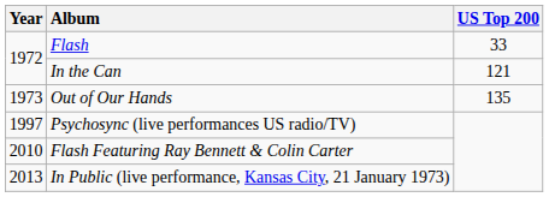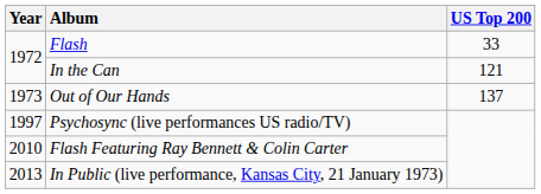 <table class="wikitable">
 <tr>
 <th style="text-align:left;">Year</th>
 <th style="text-align:left;">Album</th>
 <th style="text-align:center;"><a href='#'>US Top 200</a></th>
 </tr>
 <tr>
 <td rowspan="2">1972</td>
 <td style="text-align:left;"><em><a href='#'>Flash</a></em></td>
 <td style="text-align:center;">33</td>
 </tr>
 <tr>
 <td style="text-align:left;"><em>In the Can</em></td>
 <td style="text-align:center;">121</td>
 </tr>
 <tr>
 <td rowspan="1">1973</td>
 <td style="text-align:left;"><em>Out of Our Hands</em></td>
-<td style="text-align:center;">135</td>
+<td style="text-align:center;">137</td>
 </tr>
 <tr>
 <td rowspan="1">1997</td>
 <td style="text-align:left;"><em>Psychosync</em> (live performances US radio/TV)</td>
 </tr>
 <tr>
 <td rowspan="1">2010</td>
 <td style="text-align:left;"><em>Flash Featuring Ray Bennett & Colin Carter</em></td>
 </tr>
 <tr>
 <td rowspan="1">2013</td>
 <td style="text-align:left;"><em>In Public</em> (live performance, <a href='#'>Kansas City</a>, 21 January 1973)</td>
 </tr>
 </table>
